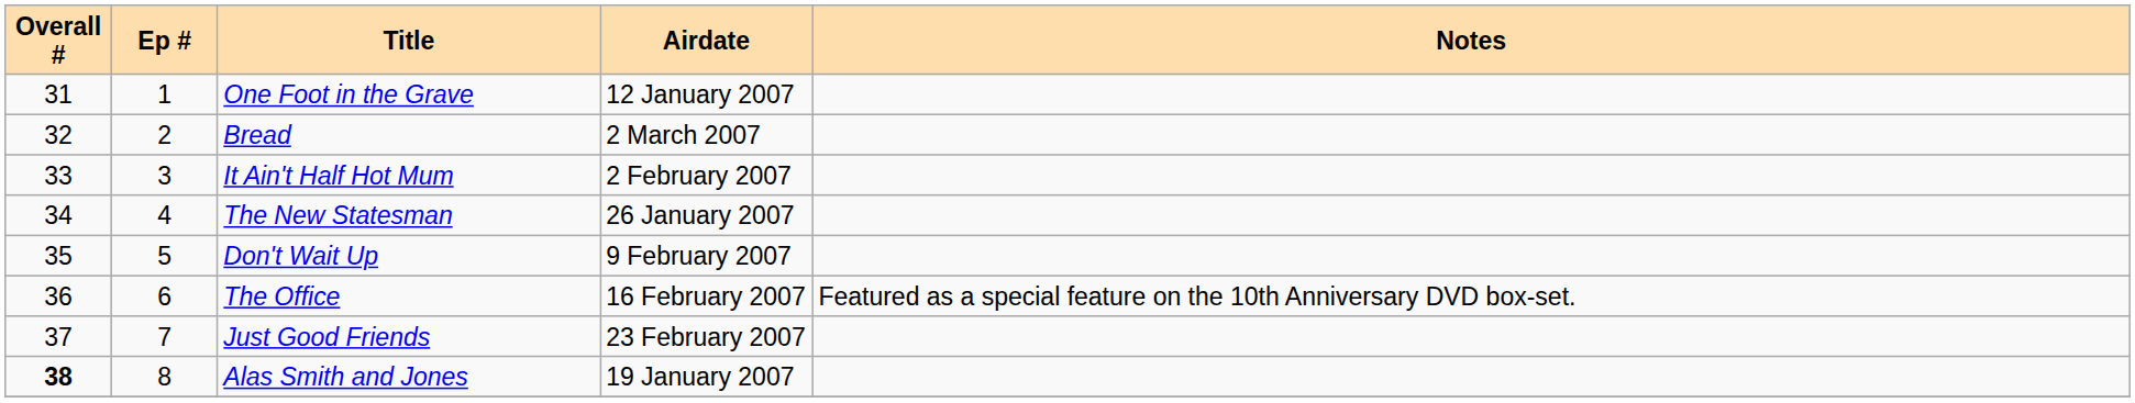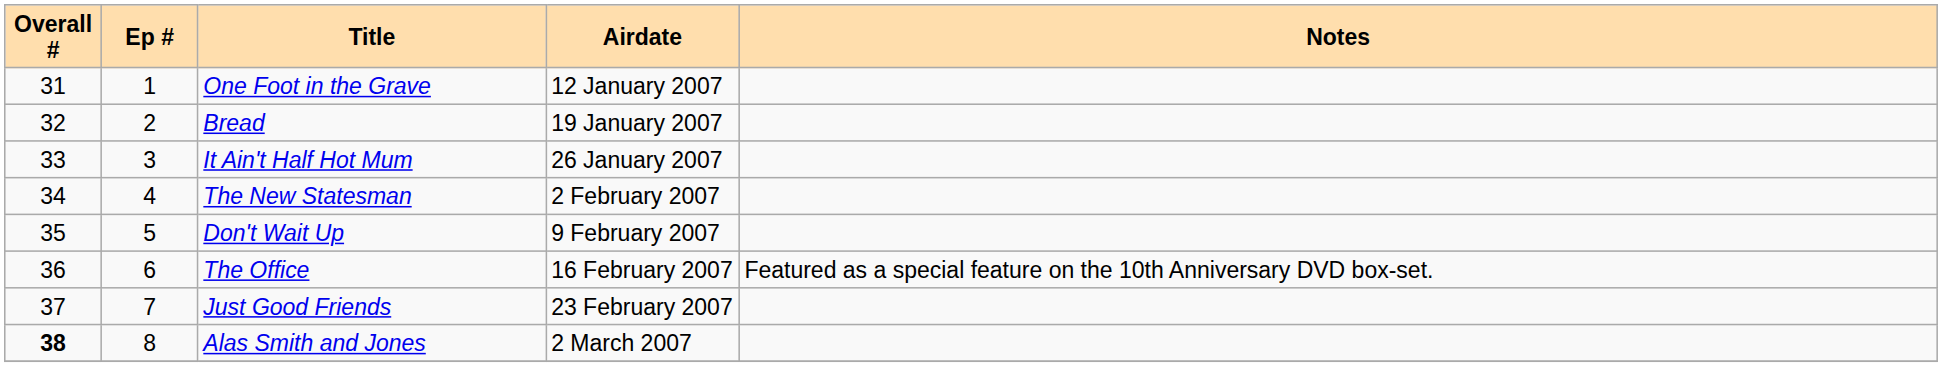 <table class="wikitable" border=1 width="100%" style="font-size: 94%">
 <tr>
 <th style="background:#ffdead" width=5%>Overall #</th>
 <th style="background:#ffdead" width=5%>Ep #</th>
 <th style="background:#ffdead" width=18%>Title</th>
 <th style="background:#ffdead" width=10%>Airdate</th>
 <th style="background:#ffdead">Notes</th>
 </tr>
 <tr>
 <td align="center">31</td>
 <td align="center">1</td>
 <td><em><a href='#'>One Foot in the Grave</a></em></td>
 <td>12 January 2007</td>
 <td></td>
 </tr>
 <tr>
 <td align="center">32</td>
 <td align="center">2</td>
 <td><em><a href='#'>Bread</a></em></td>
-<td>2 March 2007</td>
+<td>19 January 2007</td>
 <td></td>
 </tr>
 <tr>
 <td align="center">33</td>
 <td align="center">3</td>
 <td><em><a href='#'>It Ain't Half Hot Mum</a></em></td>
-<td>2 February 2007</td>
+<td>26 January 2007</td>
 <td></td>
 </tr>
 <tr>
 <td align="center">34</td>
 <td align="center">4</td>
 <td><em><a href='#'>The New Statesman</a></em></td>
-<td>26 January 2007</td>
+<td>2 February 2007</td>
 <td></td>
 </tr>
 <tr>
 <td align="center">35</td>
 <td align="center">5</td>
 <td><em><a href='#'>Don't Wait Up</a></em></td>
 <td>9 February 2007</td>
 <td></td>
 </tr>
 <tr>
 <td align="center">36</td>
 <td align="center">6</td>
 <td><em><a href='#'>The Office</a></em></td>
 <td>16 February 2007</td>
 <td>Featured as a special feature on the 10th Anniversary DVD box-set.</td>
 </tr>
 <tr>
 <td align="center">37</td>
 <td align="center">7</td>
 <td><em><a href='#'>Just Good Friends</a></em></td>
 <td>23 February 2007</td>
 <td></td>
 </tr>
 <tr>
 <td align="center"><strong>38</strong></td>
 <td align="center">8</td>
 <td><em><a href='#'>Alas Smith and Jones</a></em></td>
-<td>19 January 2007</td>
+<td>2 March 2007</td>
 <td></td>
 </tr>
 <tr>
 </tr>
 </table>
